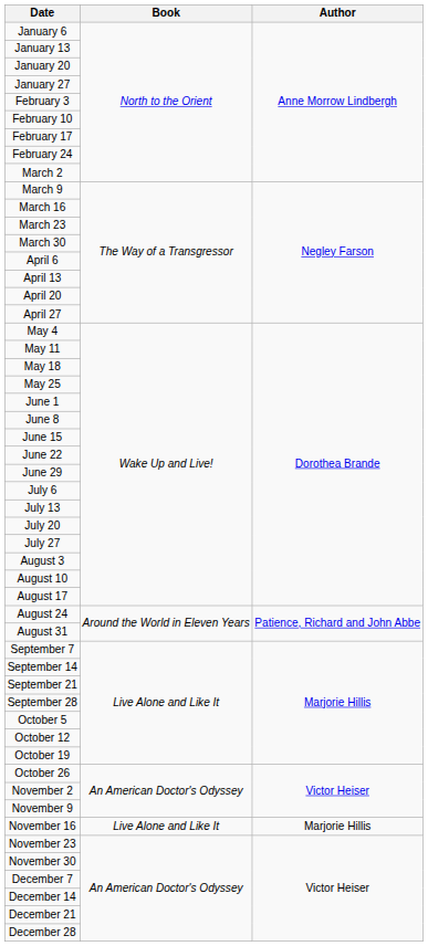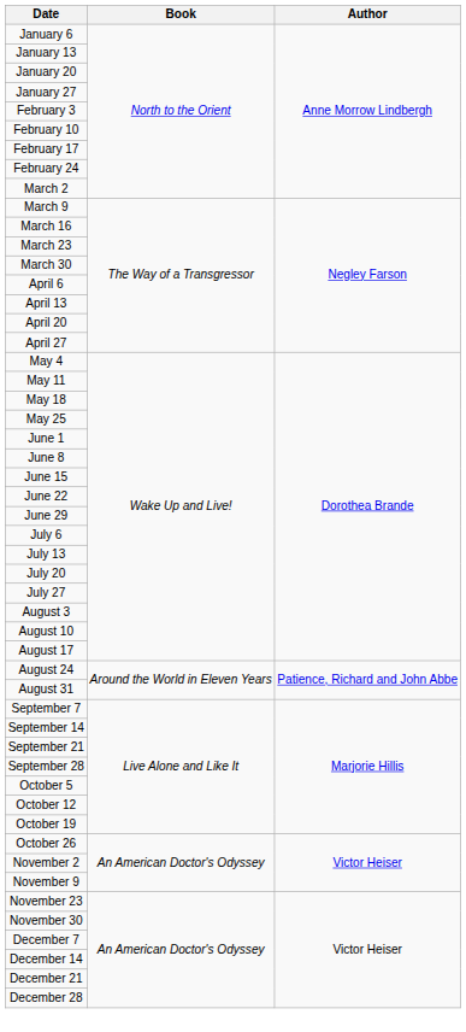 <table class="wikitable sortable" style="text-align: center">
 <tr>
 <th>Date</th>
 <th>Book</th>
 <th>Author</th>
 </tr>
 <tr>
 <td>January 6</td>
 <td rowspan=9><em><a href='#'>North to the Orient</a></em></td>
 <td rowspan=9><a href='#'>Anne Morrow Lindbergh</a></td>
 </tr>
 <tr>
 <td>January 13</td>
 </tr>
 <tr>
 <td>January 20</td>
 </tr>
 <tr>
 <td>January 27</td>
 </tr>
 <tr>
 <td>February 3</td>
 </tr>
 <tr>
 <td>February 10</td>
 </tr>
 <tr>
 <td>February 17</td>
 </tr>
 <tr>
 <td>February 24</td>
 </tr>
 <tr>
 <td>March 2</td>
 </tr>
 <tr>
 <td>March 9</td>
 <td rowspan=8><em>The Way of a Transgressor</em></td>
 <td rowspan=8><a href='#'>Negley Farson</a></td>
 </tr>
 <tr>
 <td>March 16</td>
 </tr>
 <tr>
 <td>March 23</td>
 </tr>
 <tr>
 <td>March 30</td>
 </tr>
 <tr>
 <td>April 6</td>
 </tr>
 <tr>
 <td>April 13</td>
 </tr>
 <tr>
 <td>April 20</td>
 </tr>
 <tr>
 <td>April 27</td>
 </tr>
 <tr>
 <td>May 4</td>
 <td rowspan=16><em>Wake Up and Live!</em></td>
 <td rowspan=16><a href='#'>Dorothea Brande</a></td>
 </tr>
 <tr>
 <td>May 11</td>
 </tr>
 <tr>
 <td>May 18</td>
 </tr>
 <tr>
 <td>May 25</td>
 </tr>
 <tr>
 <td>June 1</td>
 </tr>
 <tr>
 <td>June 8</td>
 </tr>
 <tr>
 <td>June 15</td>
 </tr>
 <tr>
 <td>June 22</td>
 </tr>
 <tr>
 <td>June 29</td>
 </tr>
 <tr>
 <td>July 6</td>
 </tr>
 <tr>
 <td>July 13</td>
 </tr>
 <tr>
 <td>July 20</td>
 </tr>
 <tr>
 <td>July 27</td>
 </tr>
 <tr>
 <td>August 3</td>
 </tr>
 <tr>
 <td>August 10</td>
 </tr>
 <tr>
 <td>August 17</td>
 </tr>
 <tr>
 <td>August 24</td>
 <td rowspan=2><em>Around the World in Eleven Years</em></td>
 <td rowspan=2><a href='#'>Patience, Richard and John Abbe</a></td>
 </tr>
 <tr>
 <td>August 31</td>
 </tr>
 <tr>
 <td>September 7</td>
 <td rowspan=7><em>Live Alone and Like It</em></td>
 <td rowspan=7><a href='#'>Marjorie Hillis</a></td>
 </tr>
 <tr>
 <td>September 14</td>
 </tr>
 <tr>
 <td>September 21</td>
 </tr>
 <tr>
 <td>September 28</td>
 </tr>
 <tr>
 <td>October 5</td>
 </tr>
 <tr>
 <td>October 12</td>
 </tr>
 <tr>
 <td>October 19</td>
 </tr>
 <tr>
 <td>October 26</td>
 <td rowspan=3><em>An American Doctor's Odyssey</em></td>
 <td rowspan=3><a href='#'>Victor Heiser</a></td>
 </tr>
 <tr>
 <td>November 2</td>
 </tr>
 <tr>
 <td>November 9</td>
 </tr>
 <tr>
-<td>November 16</td>
-<td><em>Live Alone and Like It</em></td>
-<td>Marjorie Hillis</td>
-</tr>
-<tr>
 <td>November 23</td>
 <td rowspan=6><em>An American Doctor's Odyssey</em></td>
 <td rowspan=6>Victor Heiser</td>
 </tr>
 <tr>
 <td>November 30</td>
 </tr>
 <tr>
 <td>December 7</td>
 </tr>
 <tr>
 <td>December 14</td>
 </tr>
 <tr>
 <td>December 21</td>
 </tr>
 <tr>
 <td>December 28</td>
 </tr>
 </table>
